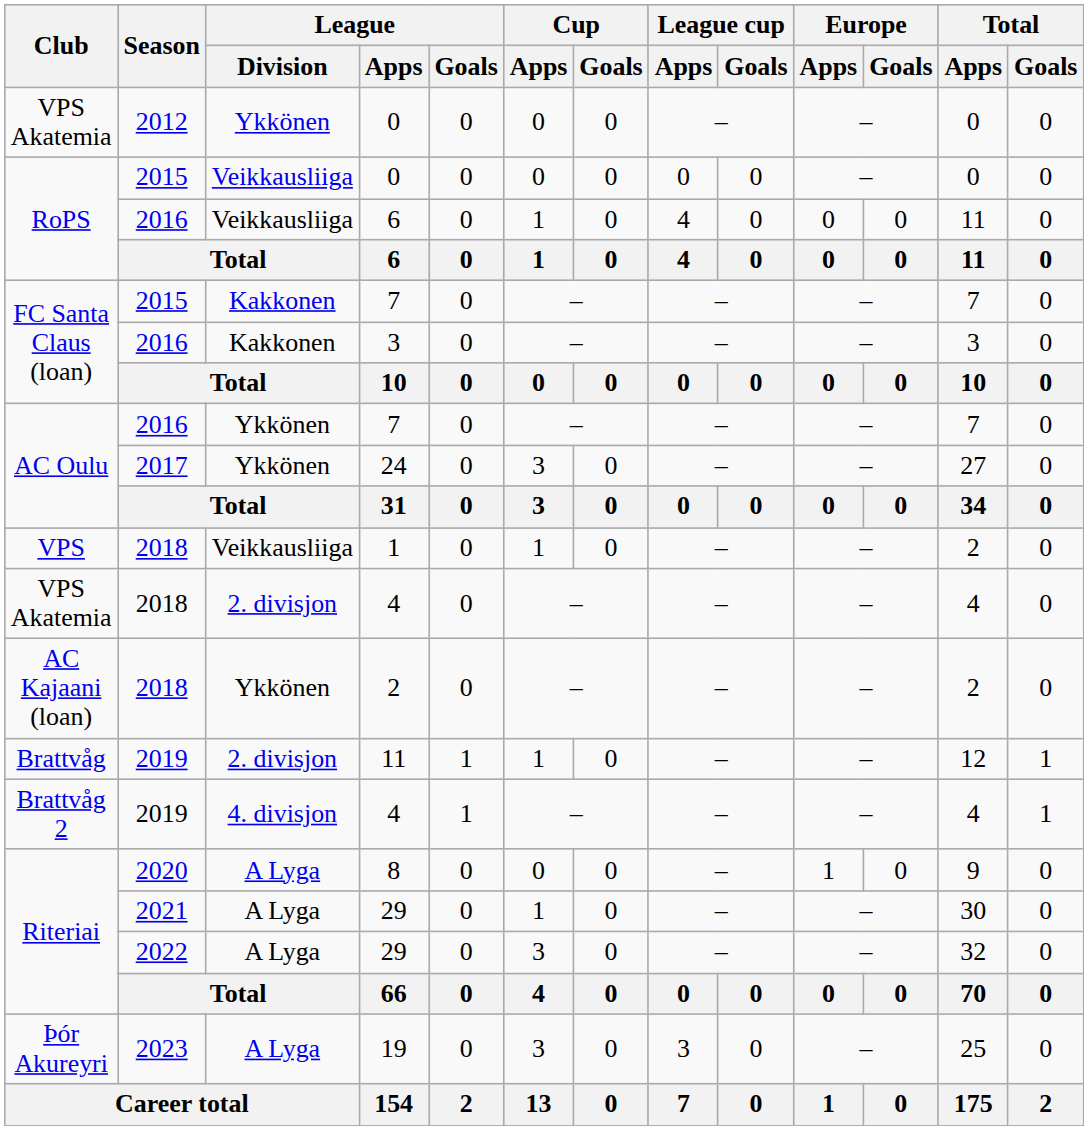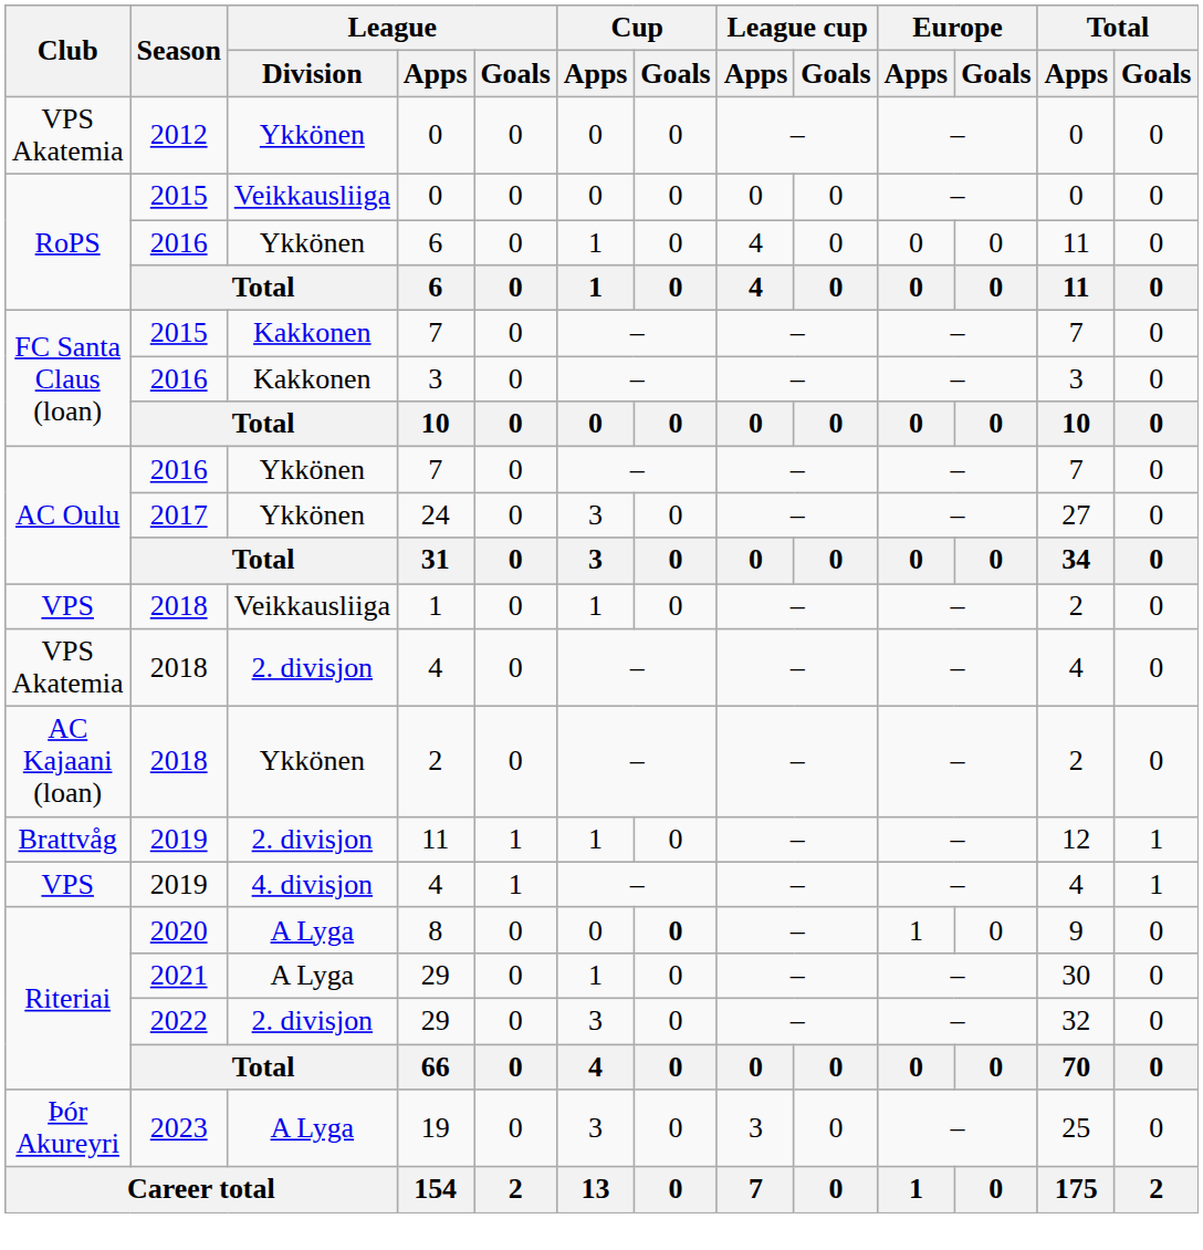 <table class="wikitable" style="text-align:center">
 <tr>
 <th rowspan="2">Club</th>
 <th rowspan="2">Season</th>
 <th colspan="3">League</th>
 <th colspan="2">Cup</th>
 <th colspan="2">League cup</th>
 <th colspan="2">Europe</th>
 <th colspan="2">Total</th>
 </tr>
 <tr>
 <th>Division</th>
 <th>Apps</th>
 <th>Goals</th>
 <th>Apps</th>
 <th>Goals</th>
 <th>Apps</th>
 <th>Goals</th>
 <th>Apps</th>
 <th>Goals</th>
 <th>Apps</th>
 <th>Goals</th>
 </tr>
 <tr>
 <td>VPS Akatemia</td>
 <td><a href='#'>2012</a></td>
 <td><a href='#'>Ykkönen</a></td>
 <td>0</td>
 <td>0</td>
 <td>0</td>
 <td>0</td>
 <td colspan=2>–</td>
 <td colspan=2>–</td>
 <td>0</td>
 <td>0</td>
 </tr>
 <tr>
 <td rowspan=3><a href='#'>RoPS</a></td>
 <td><a href='#'>2015</a></td>
 <td><a href='#'>Veikkausliiga</a></td>
 <td>0</td>
 <td>0</td>
 <td>0</td>
 <td>0</td>
 <td>0</td>
 <td>0</td>
 <td colspan=2>–</td>
 <td>0</td>
 <td>0</td>
 </tr>
 <tr>
 <td><a href='#'>2016</a></td>
-<td>Veikkausliiga</td>
+<td>Ykkönen</td>
 <td>6</td>
 <td>0</td>
 <td>1</td>
 <td>0</td>
 <td>4</td>
 <td>0</td>
 <td>0</td>
 <td>0</td>
 <td>11</td>
 <td>0</td>
 </tr>
 <tr>
 <th colspan=2>Total</th>
 <th>6</th>
 <th>0</th>
 <th>1</th>
 <th>0</th>
 <th>4</th>
 <th>0</th>
 <th>0</th>
 <th>0</th>
 <th>11</th>
 <th>0</th>
 </tr>
 <tr>
 <td rowspan=3><a href='#'>FC Santa Claus</a> (loan)</td>
 <td><a href='#'>2015</a></td>
 <td><a href='#'>Kakkonen</a></td>
 <td>7</td>
 <td>0</td>
 <td colspan=2>–</td>
 <td colspan=2>–</td>
 <td colspan=2>–</td>
 <td>7</td>
 <td>0</td>
 </tr>
 <tr>
 <td><a href='#'>2016</a></td>
 <td>Kakkonen</td>
 <td>3</td>
 <td>0</td>
 <td colspan=2>–</td>
 <td colspan=2>–</td>
 <td colspan=2>–</td>
 <td>3</td>
 <td>0</td>
 </tr>
 <tr>
 <th colspan=2>Total</th>
 <th>10</th>
 <th>0</th>
 <th>0</th>
 <th>0</th>
 <th>0</th>
 <th>0</th>
 <th>0</th>
 <th>0</th>
 <th>10</th>
 <th>0</th>
 </tr>
 <tr>
 <td rowspan=3><a href='#'>AC Oulu</a></td>
 <td><a href='#'>2016</a></td>
 <td>Ykkönen</td>
 <td>7</td>
 <td>0</td>
 <td colspan=2>–</td>
 <td colspan=2>–</td>
 <td colspan=2>–</td>
 <td>7</td>
 <td>0</td>
 </tr>
 <tr>
 <td><a href='#'>2017</a></td>
 <td>Ykkönen</td>
 <td>24</td>
 <td>0</td>
 <td>3</td>
 <td>0</td>
 <td colspan=2>–</td>
 <td colspan=2>–</td>
 <td>27</td>
 <td>0</td>
 </tr>
 <tr>
 <th colspan=2>Total</th>
 <th>31</th>
 <th>0</th>
 <th>3</th>
 <th>0</th>
 <th>0</th>
 <th>0</th>
 <th>0</th>
 <th>0</th>
 <th>34</th>
 <th>0</th>
 </tr>
 <tr>
 <td><a href='#'>VPS</a></td>
 <td><a href='#'>2018</a></td>
 <td>Veikkausliiga</td>
 <td>1</td>
 <td>0</td>
 <td>1</td>
 <td>0</td>
 <td colspan=2>–</td>
 <td colspan=2>–</td>
 <td>2</td>
 <td>0</td>
 </tr>
 <tr>
 <td>VPS Akatemia</td>
 <td>2018</td>
 <td><a href='#'>2. divisjon</a></td>
 <td>4</td>
 <td>0</td>
 <td colspan=2>–</td>
 <td colspan=2>–</td>
 <td colspan=2>–</td>
 <td>4</td>
 <td>0</td>
 </tr>
 <tr>
 <td><a href='#'>AC Kajaani</a> (loan)</td>
 <td><a href='#'>2018</a></td>
 <td>Ykkönen</td>
 <td>2</td>
 <td>0</td>
 <td colspan=2>–</td>
 <td colspan=2>–</td>
 <td colspan=2>–</td>
 <td>2</td>
 <td>0</td>
 </tr>
 <tr>
 <td><a href='#'>Brattvåg</a></td>
 <td><a href='#'>2019</a></td>
 <td><a href='#'>2. divisjon</a></td>
 <td>11</td>
 <td>1</td>
 <td>1</td>
 <td>0</td>
 <td colspan=2>–</td>
 <td colspan=2>–</td>
 <td>12</td>
 <td>1</td>
 </tr>
 <tr>
-<td><a href='#'>Brattvåg 2</a></td>
+<td><a href='#'>VPS</a></td>
 <td>2019</td>
 <td><a href='#'>4. divisjon</a></td>
 <td>4</td>
 <td>1</td>
 <td colspan=2>–</td>
 <td colspan=2>–</td>
 <td colspan=2>–</td>
 <td>4</td>
 <td>1</td>
 </tr>
 <tr>
 <td rowspan=4><a href='#'>Riteriai</a></td>
 <td><a href='#'>2020</a></td>
 <td><a href='#'>A Lyga</a></td>
 <td>8</td>
 <td>0</td>
 <td>0</td>
-<td>0</td>
+<td><strong>0</strong></td>
 <td colspan=2>–</td>
 <td>1</td>
 <td>0</td>
 <td>9</td>
 <td>0</td>
 </tr>
 <tr>
 <td><a href='#'>2021</a></td>
 <td>A Lyga</td>
 <td>29</td>
 <td>0</td>
 <td>1</td>
 <td>0</td>
 <td colspan=2>–</td>
 <td colspan=2>–</td>
 <td>30</td>
 <td>0</td>
 </tr>
 <tr>
 <td><a href='#'>2022</a></td>
-<td>A Lyga</td>
+<td><a href='#'>2. divisjon</a></td>
 <td>29</td>
 <td>0</td>
 <td>3</td>
 <td>0</td>
 <td colspan=2>–</td>
 <td colspan=2>–</td>
 <td>32</td>
 <td>0</td>
 </tr>
 <tr>
 <th colspan=2>Total</th>
 <th>66</th>
 <th>0</th>
 <th>4</th>
 <th>0</th>
 <th>0</th>
 <th>0</th>
 <th>0</th>
 <th>0</th>
 <th>70</th>
 <th>0</th>
 </tr>
 <tr>
 <td><a href='#'>Þór Akureyri</a></td>
 <td><a href='#'>2023</a></td>
 <td><a href='#'>A Lyga</a></td>
 <td>19</td>
 <td>0</td>
 <td>3</td>
 <td>0</td>
 <td>3</td>
 <td>0</td>
 <td colspan=2>–</td>
 <td>25</td>
 <td>0</td>
 </tr>
 <tr>
 <th colspan="3">Career total</th>
 <th>154</th>
 <th>2</th>
 <th>13</th>
 <th>0</th>
 <th>7</th>
 <th>0</th>
 <th>1</th>
 <th>0</th>
 <th>175</th>
 <th>2</th>
 </tr>
 </table>
